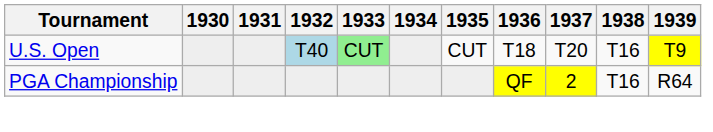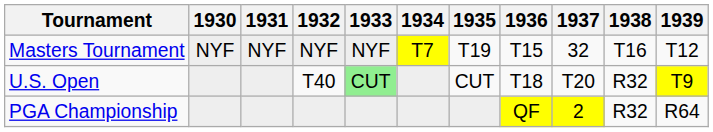 <table class="wikitable" style="font-size:95%;text-align:center;">
 <tr>
 <th>Tournament</th>
 <th>1930</th>
 <th>1931</th>
 <th>1932</th>
 <th>1933</th>
 <th>1934</th>
 <th>1935</th>
 <th>1936</th>
 <th>1937</th>
 <th>1938</th>
 <th>1939</th>
 </tr>
 <tr>
+<td align=left><a href='#'>Masters Tournament</a></td>
+<td style="background:#eeeeee;">NYF</td>
+<td style="background:#eeeeee;">NYF</td>
+<td style="background:#eeeeee;">NYF</td>
+<td style="background:#eeeeee;">NYF</td>
+<td style="background:yellow;">T7</td>
+<td>T19</td>
+<td>T15</td>
+<td>32</td>
+<td>T16</td>
+<td>T12</td>
+</tr>
+<tr>
 <td align=left><a href='#'>U.S. Open</a></td>
 <td style="background:#eeeeee;"></td>
 <td style="background:#eeeeee;"></td>
-<td style="background: lightblue;">T40</td>
+<td>T40</td>
 <td style="background: lightgreen;">CUT</td>
 <td style="background:#eeeeee;"></td>
 <td>CUT</td>
 <td>T18</td>
 <td>T20</td>
-<td>T16</td>
+<td>R32</td>
 <td style="background:yellow;">T9</td>
 </tr>
 <tr>
 <td align=left><a href='#'>PGA Championship</a></td>
 <td style="background:#eeeeee;"></td>
 <td style="background:#eeeeee;"></td>
 <td style="background:#eeeeee;"></td>
 <td style="background:#eeeeee;"></td>
 <td style="background:#eeeeee;"></td>
 <td style="background:#eeeeee;"></td>
 <td style="background:yellow;">QF</td>
 <td style="background:yellow;">2</td>
-<td>T16</td>
+<td>R32</td>
 <td>R64</td>
 </tr>
 </table>
